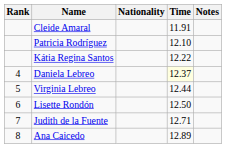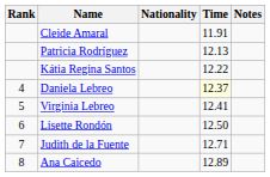 <table class="wikitable sortable" style="text-align:center">
 <tr>
 <th>Rank</th>
 <th>Name</th>
 <th>Nationality</th>
 <th>Time</th>
 <th>Notes</th>
 </tr>
 <tr>
 <td></td>
 <td align=left><a href='#'>Cleide Amaral</a></td>
 <td align=left></td>
 <td>11.91</td>
 <td></td>
 </tr>
 <tr>
 <td></td>
 <td align=left><a href='#'>Patricia Rodríguez</a></td>
 <td align=left></td>
-<td>12.10</td>
+<td>12.13</td>
 <td></td>
 </tr>
 <tr>
 <td></td>
 <td align=left><a href='#'>Kátia Regina Santos</a></td>
 <td align=left></td>
 <td>12.22</td>
 <td></td>
 </tr>
 <tr>
 <td>4</td>
 <td align=left><a href='#'>Daniela Lebreo</a></td>
 <td align=left></td>
 <td style="background: lightyellow;">12.37</td>
 <td></td>
 </tr>
 <tr>
 <td>5</td>
 <td align=left><a href='#'>Virginia Lebreo</a></td>
 <td align=left></td>
-<td>12.44</td>
+<td>12.41</td>
 <td></td>
 </tr>
 <tr>
 <td>6</td>
 <td align=left><a href='#'>Lisette Rondón</a></td>
 <td align=left></td>
 <td>12.50</td>
 <td></td>
 </tr>
 <tr>
 <td>7</td>
 <td align=left><a href='#'>Judith de la Fuente</a></td>
 <td align=left></td>
 <td>12.71</td>
 <td></td>
 </tr>
 <tr>
 <td>8</td>
 <td align=left><a href='#'>Ana Caicedo</a></td>
 <td align=left></td>
 <td>12.89</td>
 <td></td>
 </tr>
 </table>
